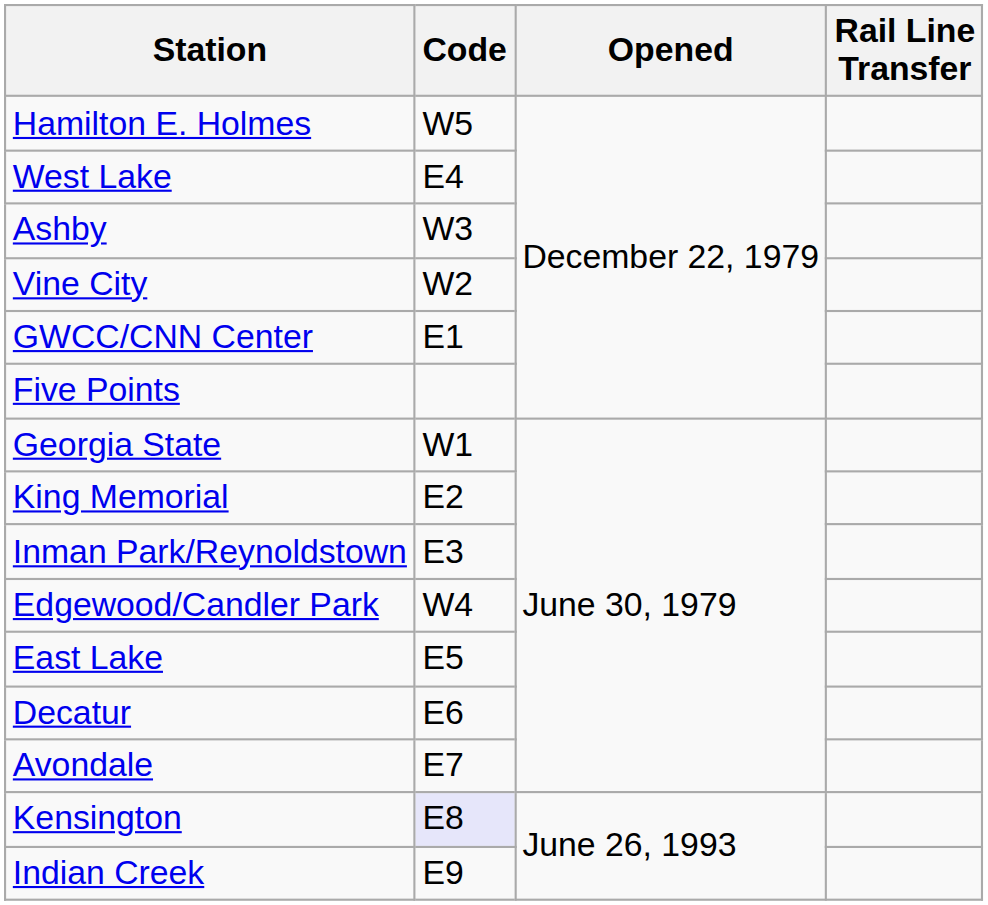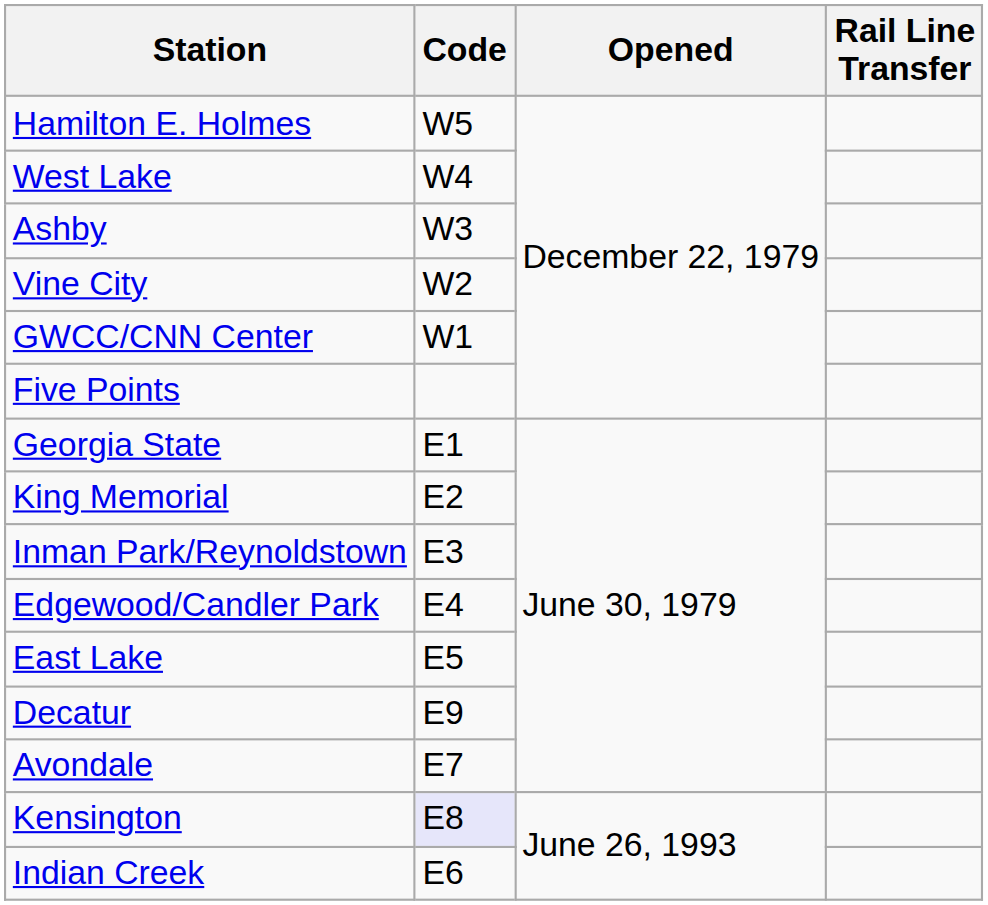 <table class=wikitable>
 <tr>
 <th>Station</th>
 <th>Code</th>
 <th>Opened</th>
 <th>Rail Line<br>Transfer</th>
 </tr>
 <tr>
 <td><a href='#'>Hamilton E. Holmes</a></td>
 <td>W5</td>
 <td rowspan="6">December 22, 1979</td>
 <td></td>
 </tr>
 <tr>
 <td><a href='#'>West Lake</a></td>
-<td>E4</td>
+<td>W4</td>
 <td></td>
 </tr>
 <tr>
 <td><a href='#'>Ashby</a></td>
 <td>W3</td>
 <td></td>
 </tr>
 <tr>
 <td><a href='#'>Vine City</a></td>
 <td>W2</td>
 <td></td>
 </tr>
 <tr>
 <td><a href='#'>GWCC/CNN Center</a></td>
-<td>E1</td>
+<td>W1</td>
 <td></td>
 </tr>
 <tr>
 <td><a href='#'>Five Points</a></td>
 <td></td>
 <td>  </td>
 </tr>
 <tr>
 <td><a href='#'>Georgia State</a></td>
-<td>W1</td>
+<td>E1</td>
 <td rowspan="7">June 30, 1979</td>
 <td></td>
 </tr>
 <tr>
 <td><a href='#'>King Memorial</a></td>
 <td>E2</td>
 <td></td>
 </tr>
 <tr>
 <td><a href='#'>Inman Park/Reynoldstown</a></td>
 <td>E3</td>
 <td></td>
 </tr>
 <tr>
 <td><a href='#'>Edgewood/Candler Park</a></td>
-<td>W4</td>
+<td>E4</td>
 <td></td>
 </tr>
 <tr>
 <td><a href='#'>East Lake</a></td>
 <td>E5</td>
 <td></td>
 </tr>
 <tr>
 <td><a href='#'>Decatur</a></td>
-<td>E6</td>
+<td>E9</td>
 <td></td>
 </tr>
 <tr>
 <td><a href='#'>Avondale</a></td>
 <td>E7</td>
 <td></td>
 </tr>
 <tr>
 <td><a href='#'>Kensington</a></td>
 <td style="background: lavender;">E8</td>
 <td rowspan="2">June 26, 1993</td>
 <td></td>
 </tr>
 <tr>
 <td><a href='#'>Indian Creek</a></td>
-<td>E9</td>
+<td>E6</td>
 </tr>
 </table>
